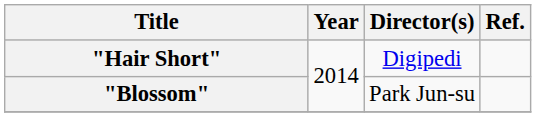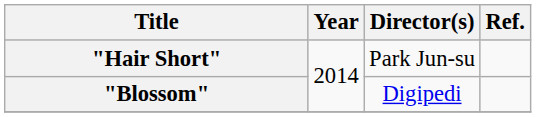 <table class="wikitable plainrowheaders" style="text-align:center;">
 <tr>
 <th scope="col" style="width:13em;">Title</th>
 <th scope="col">Year</th>
 <th scope="col">Director(s)</th>
 <th scope="col">Ref.</th>
 </tr>
 <tr>
 <th scope="row">"Hair Short"</th>
 <td rowspan="2">2014</td>
-<td><a href='#'>Digipedi</a></td>
+<td>Park Jun-su</td>
 <td></td>
 </tr>
 <tr>
 <th scope="row">"Blossom"</th>
-<td>Park Jun-su</td>
+<td><a href='#'>Digipedi</a></td>
 <td></td>
 </tr>
 <tr>
 </tr>
 </table>
